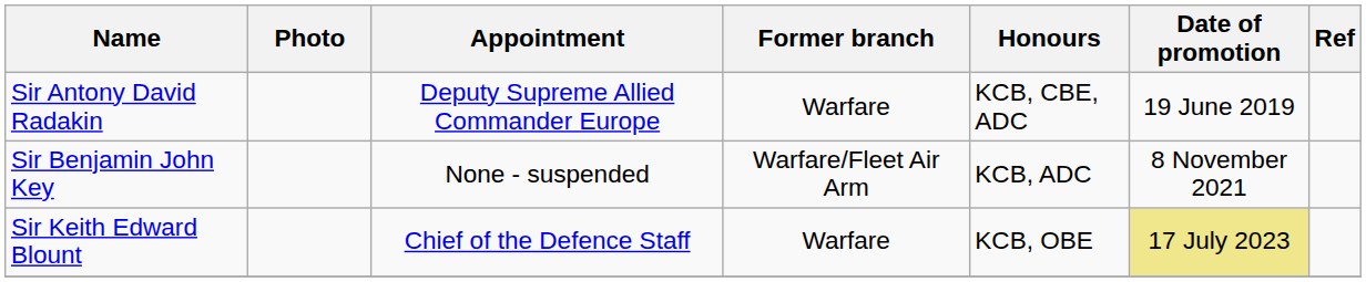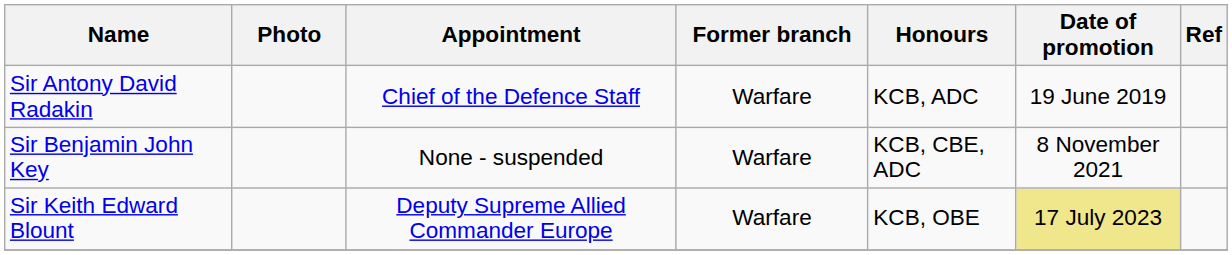 <table class="wikitable">
 <tr>
 <th width="300" align="center">Name</th>
 <th width="120" align="center">Photo</th>
 <th width="440" align="center">Appointment</th>
 <th width="250" align="center">Former branch</th>
 <th width="150" align="center">Honours</th>
 <th width="160" align="center">Date of promotion</th>
 <th width="20" align="center">Ref</th>
 </tr>
 <tr>
 <td><a href='#'>Sir Antony David Radakin</a></td>
 <td></td>
-<td align="center"><a href='#'>Deputy Supreme Allied Commander Europe</a></td>
+<td align="center"><a href='#'>Chief of the Defence Staff</a></td>
 <td align="center">Warfare</td>
-<td>KCB, CBE, ADC</td>
+<td>KCB, ADC</td>
 <td align="center">19 June 2019</td>
 <td></td>
 </tr>
 <tr>
 <td><a href='#'>Sir Benjamin John Key</a></td>
 <td></td>
 <td align="center">None - suspended</td>
-<td align="center">Warfare/Fleet Air Arm</td>
-<td>KCB, ADC</td>
+<td align="center">Warfare</td>
+<td>KCB, CBE, ADC</td>
 <td align="center">8 November 2021</td>
 <td></td>
 </tr>
 <tr>
 <td><a href='#'>Sir Keith Edward Blount</a></td>
 <td></td>
-<td align="center"><a href='#'>Chief of the Defence Staff</a></td>
+<td align="center"><a href='#'>Deputy Supreme Allied Commander Europe</a></td>
 <td align="center">Warfare</td>
 <td>KCB, OBE</td>
 <td align="center" style="background: khaki;">17 July 2023</td>
 <td></td>
 </tr>
 <tr>
 </tr>
 </table>
